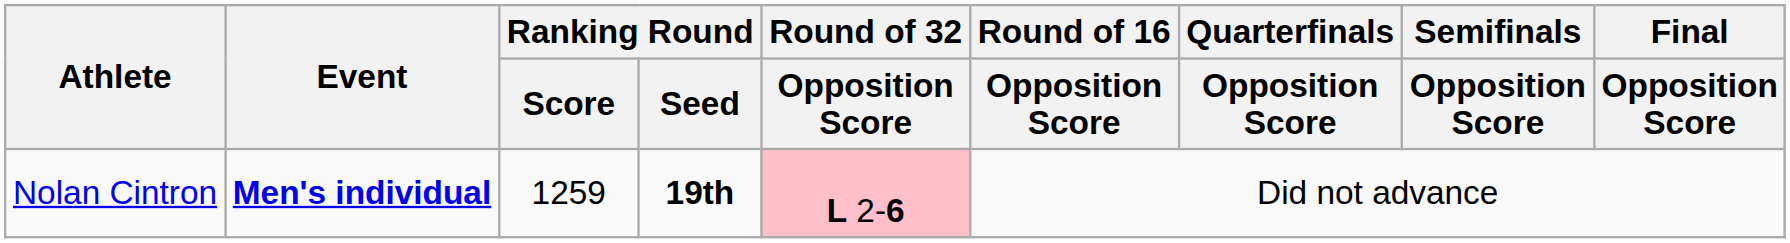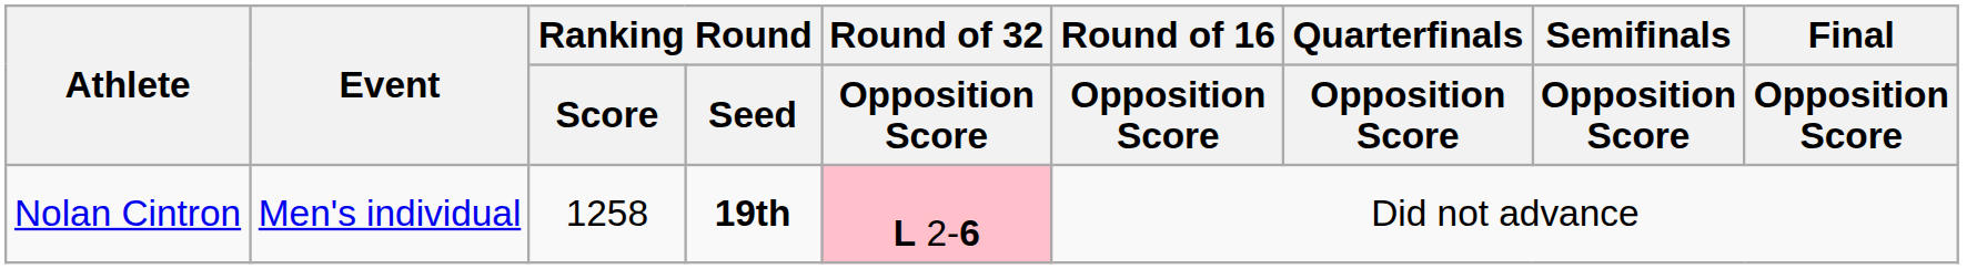 <table class="wikitable" style="font-size:90%">
 <tr>
 <th rowspan="2">Athlete</th>
 <th rowspan="2">Event</th>
 <th colspan="2">Ranking Round</th>
 <th>Round of 32</th>
 <th>Round of 16</th>
 <th>Quarterfinals</th>
 <th>Semifinals</th>
 <th>Final</th>
 </tr>
 <tr>
 <th>Score</th>
 <th>Seed</th>
 <th>Opposition<br>Score</th>
 <th>Opposition<br>Score</th>
 <th>Opposition<br>Score</th>
 <th>Opposition<br>Score</th>
 <th>Opposition<br>Score</th>
 </tr>
 <tr>
 <td><a href='#'>Nolan Cintron</a></td>
-<td><strong><a href='#'>Men's individual</a></strong></td>
-<td align=center>1259</td>
+<td><a href='#'>Men's individual</a></td>
+<td align=center>1258</td>
 <td align=center><strong>19th</strong></td>
 <td align=center style="background: pink;"><br> <strong>L</strong> 2-<strong>6</strong></td>
 <td align=center colspan=4>Did not advance</td>
 </tr>
 </table>
